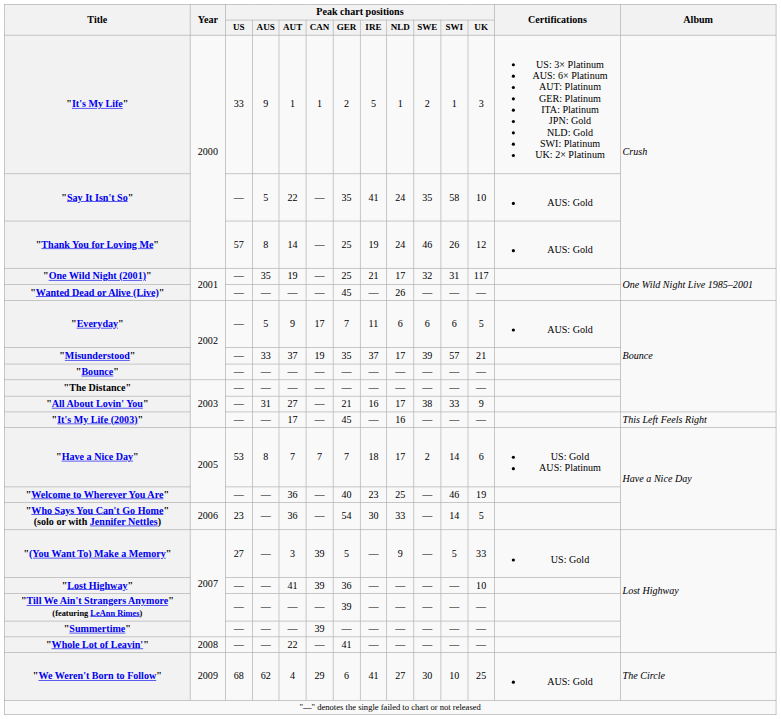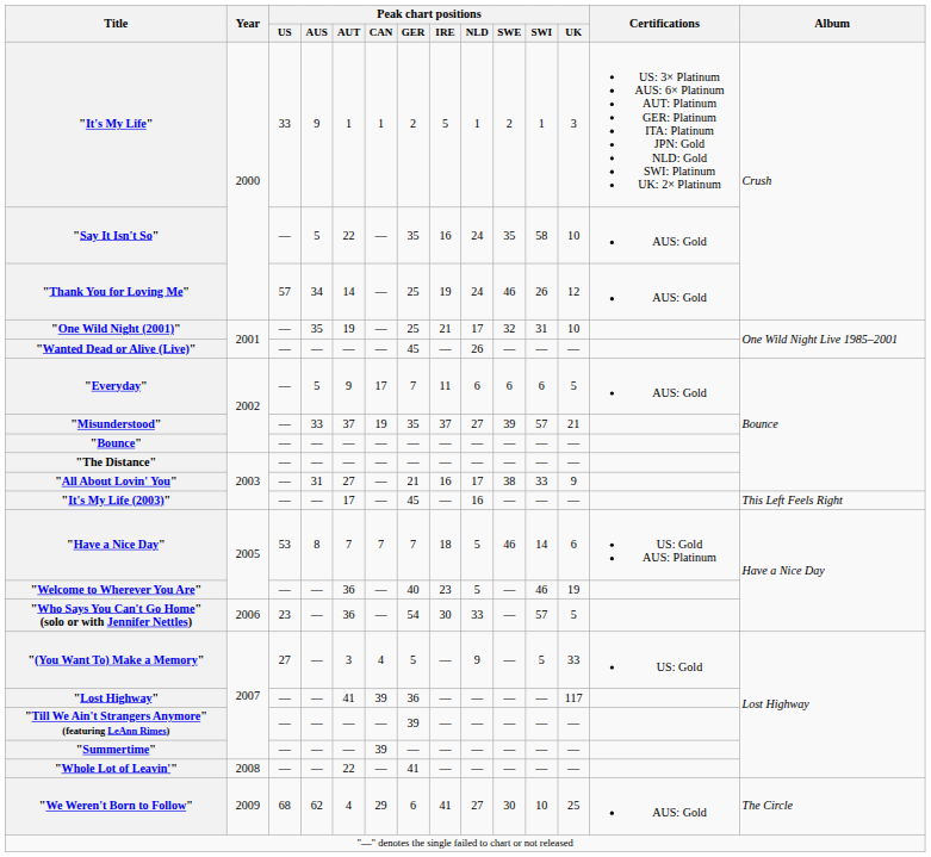 <table class="wikitable plainrowheaders" style="text-align:center;" border="1">
 <tr>
 <th rowspan="2" scope="col" style="width:18em;">Title</th>
 <th rowspan="2" scope="col" style="width:3em;">Year</th>
 <th colspan="10" scope="col">Peak chart positions</th>
 <th rowspan="2" scope="col" style="width:12em;">Certifications</th>
 <th rowspan="2" scope="col" style="width:15em;">Album</th>
 </tr>
 <tr>
 <th scope="col" style="width:2.5em;font-size:90%;">US<br></th>
 <th scope="col" style="width:2.5em;font-size:90%;">AUS<br></th>
 <th scope="col" style="width:2.5em;font-size:90%;">AUT<br></th>
 <th scope="col" style="width:2.5em;font-size:90%;">CAN<br></th>
 <th scope="col" style="width:2.5em;font-size:90%;">GER<br></th>
 <th scope="col" style="width:2.5em;font-size:90%;">IRE<br></th>
 <th scope="col" style="width:2.5em;font-size:90%;">NLD<br></th>
 <th scope="col" style="width:2.5em;font-size:90%;">SWE<br></th>
 <th scope="col" style="width:2.5em;font-size:90%;">SWI<br></th>
 <th scope="col" style="width:2.5em;font-size:90%;">UK<br></th>
 </tr>
 <tr>
 <th scope="row">"<a href='#'>It's My Life</a>"</th>
 <td rowspan="3">2000</td>
 <td>33</td>
 <td>9</td>
 <td>1</td>
 <td>1</td>
 <td>2</td>
 <td>5</td>
 <td>1</td>
 <td>2</td>
 <td>1</td>
 <td>3</td>
 <td><br><ul><li>US: 3× Platinum</li><li>AUS: 6× Platinum</li><li>AUT: Platinum</li><li>GER: Platinum</li><li>ITA: Platinum</li><li>JPN: Gold</li><li>NLD: Gold</li><li>SWI: Platinum</li><li>UK: 2× Platinum</li></ul></td>
 <td rowspan="3" style="text-align:left;"><em>Crush</em></td>
 </tr>
 <tr>
 <th scope="row">"<a href='#'>Say It Isn't So</a>"</th>
 <td>—</td>
 <td>5</td>
 <td>22</td>
 <td>—</td>
 <td>35</td>
-<td>41</td>
+<td>16</td>
 <td>24</td>
 <td>35</td>
 <td>58</td>
 <td>10</td>
 <td><br><ul><li>AUS: Gold</li></ul></td>
 </tr>
 <tr>
 <th scope="row">"<a href='#'>Thank You for Loving Me</a>"</th>
 <td>57</td>
-<td>8</td>
+<td>34</td>
 <td>14</td>
 <td>—</td>
 <td>25</td>
 <td>19</td>
 <td>24</td>
 <td>46</td>
 <td>26</td>
 <td>12</td>
 <td><br><ul><li>AUS: Gold</li></ul></td>
 </tr>
 <tr>
 <th scope="row">"<a href='#'>One Wild Night (2001)</a>"</th>
 <td rowspan="2">2001</td>
 <td>—</td>
 <td>35</td>
 <td>19</td>
 <td>—</td>
 <td>25</td>
 <td>21</td>
 <td>17</td>
 <td>32</td>
 <td>31</td>
-<td>117</td>
+<td>10</td>
 <td></td>
 <td rowspan="2" style="text-align:left;"><em>One Wild Night Live 1985–2001</em></td>
 </tr>
 <tr>
 <th scope="row">"<a href='#'>Wanted Dead or Alive (Live)</a>"</th>
 <td>—</td>
 <td>—</td>
 <td>—</td>
 <td>—</td>
 <td>45</td>
 <td>—</td>
 <td>26</td>
 <td>—</td>
 <td>—</td>
 <td>—</td>
 <td></td>
 </tr>
 <tr>
 <th scope="row">"<a href='#'>Everyday</a>"</th>
 <td rowspan="3">2002</td>
 <td>—</td>
 <td>5</td>
 <td>9</td>
 <td>17</td>
 <td>7</td>
 <td>11</td>
 <td>6</td>
 <td>6</td>
 <td>6</td>
 <td>5</td>
 <td><br><ul><li>AUS: Gold</li></ul></td>
 <td rowspan="5" style="text-align:left;"><em>Bounce</em></td>
 </tr>
 <tr>
 <th scope="row">"<a href='#'>Misunderstood</a>"</th>
 <td>—</td>
 <td>33</td>
 <td>37</td>
 <td>19</td>
 <td>35</td>
 <td>37</td>
-<td>17</td>
+<td>27</td>
 <td>39</td>
 <td>57</td>
 <td>21</td>
 <td></td>
 </tr>
 <tr>
 <th scope="row">"<a href='#'>Bounce</a>"</th>
 <td>—</td>
 <td>—</td>
 <td>—</td>
 <td>—</td>
 <td>—</td>
 <td>—</td>
 <td>—</td>
 <td>—</td>
 <td>—</td>
 <td>—</td>
 <td></td>
 </tr>
 <tr>
 <th scope="row">"The Distance"</th>
 <td rowspan="3">2003</td>
 <td>—</td>
 <td>—</td>
 <td>—</td>
 <td>—</td>
 <td>—</td>
 <td>—</td>
 <td>—</td>
 <td>—</td>
 <td>—</td>
 <td>—</td>
 <td></td>
 </tr>
 <tr>
 <th scope="row">"<a href='#'>All About Lovin' You</a>"</th>
 <td>—</td>
 <td>31</td>
 <td>27</td>
 <td>—</td>
 <td>21</td>
 <td>16</td>
 <td>17</td>
 <td>38</td>
 <td>33</td>
 <td>9</td>
 <td></td>
 </tr>
 <tr>
 <th scope="row">"<a href='#'>It's My Life (2003)</a>"</th>
 <td>—</td>
 <td>—</td>
 <td>17</td>
 <td>—</td>
 <td>45</td>
 <td>—</td>
 <td>16</td>
 <td>—</td>
 <td>—</td>
 <td>—</td>
 <td></td>
 <td rowspan="1" style="text-align:left;"><em>This Left Feels Right</em></td>
 </tr>
 <tr>
 <th scope="row">"<a href='#'>Have a Nice Day</a>"</th>
 <td rowspan="2">2005</td>
 <td>53</td>
 <td>8</td>
 <td>7</td>
 <td>7</td>
 <td>7</td>
 <td>18</td>
-<td>17</td>
-<td>2</td>
+<td>5</td>
+<td>46</td>
 <td>14</td>
 <td>6</td>
 <td><br><ul><li>US: Gold</li><li>AUS: Platinum</li></ul></td>
 <td rowspan="3" style="text-align:left;"><em>Have a Nice Day</em></td>
 </tr>
 <tr>
 <th scope="row">"<a href='#'>Welcome to Wherever You Are</a>"</th>
 <td>—</td>
 <td>—</td>
 <td>36</td>
 <td>—</td>
 <td>40</td>
 <td>23</td>
-<td>25</td>
+<td>5</td>
 <td>—</td>
 <td>46</td>
 <td>19</td>
 <td></td>
 </tr>
 <tr>
 <th scope="row">"<a href='#'>Who Says You Can't Go Home</a>" <br>(solo or with <a href='#'>Jennifer Nettles</a>)</th>
 <td>2006</td>
 <td>23</td>
 <td>—</td>
 <td>36</td>
 <td>—</td>
 <td>54</td>
 <td>30</td>
 <td>33</td>
 <td>—</td>
-<td>14</td>
+<td>57</td>
 <td>5</td>
 <td></td>
 </tr>
 <tr>
 <th scope="row">"<a href='#'>(You Want To) Make a Memory</a>"</th>
 <td rowspan="4">2007</td>
 <td>27</td>
 <td>—</td>
 <td>3</td>
-<td>39</td>
+<td>4</td>
 <td>5</td>
 <td>—</td>
 <td>9</td>
 <td>—</td>
 <td>5</td>
 <td>33</td>
 <td><br><ul><li>US: Gold</li></ul></td>
 <td rowspan="5" style="text-align:left;"><em>Lost Highway</em></td>
 </tr>
 <tr>
 <th scope="row">"<a href='#'>Lost Highway</a>"</th>
 <td>—</td>
 <td>—</td>
 <td>41</td>
 <td>39</td>
 <td>36</td>
 <td>—</td>
 <td>—</td>
 <td>—</td>
 <td>—</td>
-<td>10</td>
+<td>117</td>
 <td></td>
 </tr>
 <tr>
 <th scope="row">"<a href='#'>Till We Ain't Strangers Anymore</a>"<br><small>(featuring <a href='#'>LeAnn Rimes</a>)</small></th>
 <td>—</td>
 <td>—</td>
 <td>—</td>
 <td>—</td>
 <td>39</td>
 <td>—</td>
 <td>—</td>
 <td>—</td>
 <td>—</td>
 <td>—</td>
 <td></td>
 </tr>
 <tr>
 <th scope="row">"<a href='#'>Summertime</a>"</th>
 <td>—</td>
 <td>—</td>
 <td>—</td>
 <td>39</td>
 <td>—</td>
 <td>—</td>
 <td>—</td>
 <td>—</td>
 <td>—</td>
 <td>—</td>
 <td></td>
 </tr>
 <tr>
 <th scope="row">"<a href='#'>Whole Lot of Leavin'</a>"</th>
 <td>2008</td>
 <td>—</td>
 <td>—</td>
 <td>22</td>
 <td>—</td>
 <td>41</td>
 <td>—</td>
 <td>—</td>
 <td>—</td>
 <td>—</td>
 <td>—</td>
 <td></td>
 </tr>
 <tr>
 <th scope="row">"<a href='#'>We Weren't Born to Follow</a>"</th>
 <td>2009</td>
 <td>68</td>
 <td>62</td>
 <td>4</td>
 <td>29</td>
 <td>6</td>
 <td>41</td>
 <td>27</td>
 <td>30</td>
 <td>10</td>
 <td>25</td>
 <td><br><ul><li>AUS: Gold</li></ul></td>
 <td style="text-align:left;"><em>The Circle</em></td>
 </tr>
 <tr>
 <td colspan="20" style="text-align:center; font-size:85%">"—" denotes the single failed to chart or not released</td>
 </tr>
 </table>
